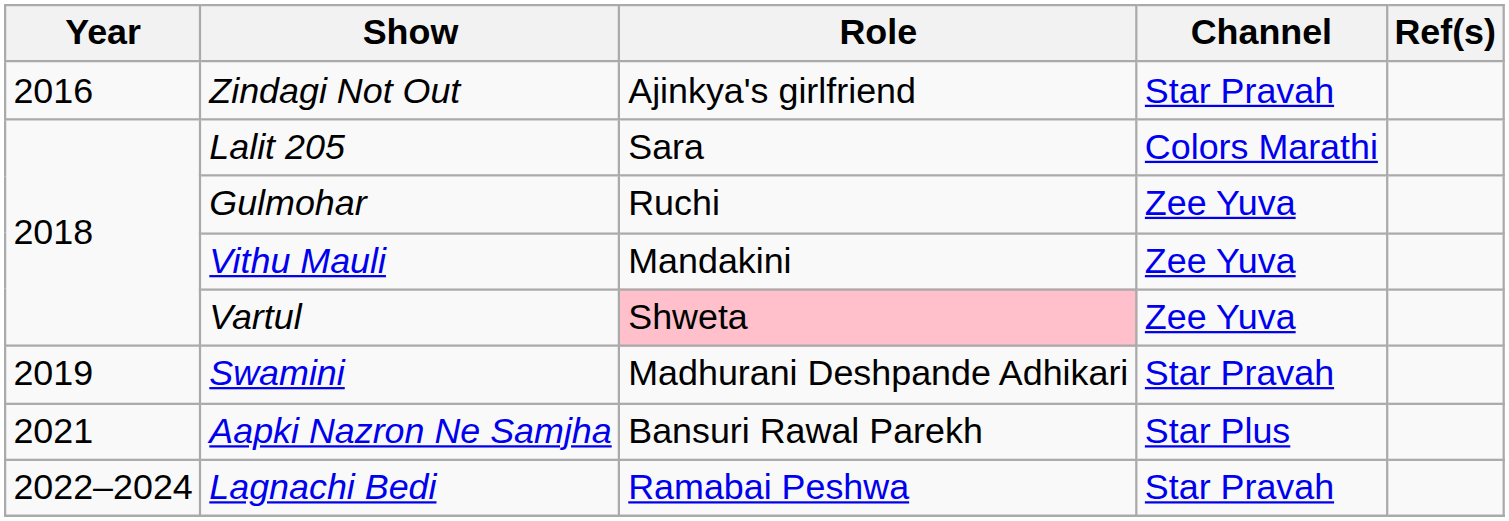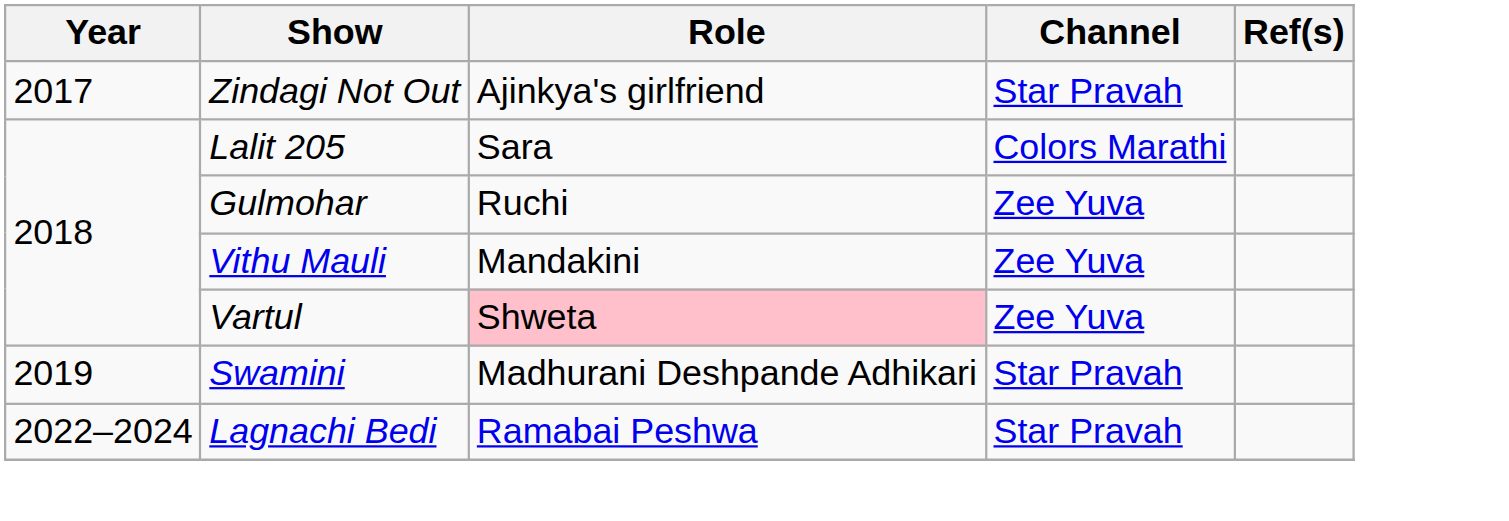 <table class="wikitable">
 <tr>
 <th>Year</th>
 <th>Show</th>
 <th>Role</th>
 <th>Channel</th>
 <th>Ref(s)</th>
 </tr>
 <tr>
-<td>2016</td>
+<td>2017</td>
 <td><em>Zindagi Not Out</em></td>
 <td>Ajinkya's girlfriend</td>
 <td><a href='#'>Star Pravah</a></td>
 <td></td>
 </tr>
 <tr>
 <td rowspan="4">2018</td>
 <td><em>Lalit 205</em></td>
 <td>Sara</td>
 <td><a href='#'>Colors Marathi</a></td>
 <td></td>
 </tr>
 <tr>
 <td><em>Gulmohar</em></td>
 <td>Ruchi</td>
 <td><a href='#'>Zee Yuva</a></td>
 <td></td>
 </tr>
 <tr>
 <td><em><a href='#'>Vithu Mauli</a></em></td>
 <td>Mandakini</td>
 <td><a href='#'>Zee Yuva</a></td>
 <td></td>
 </tr>
 <tr>
 <td><em>Vartul</em></td>
 <td style="background: pink;">Shweta</td>
 <td><a href='#'>Zee Yuva</a></td>
 <td></td>
 </tr>
 <tr>
 <td>2019</td>
 <td><em><a href='#'>Swamini</a></em></td>
 <td>Madhurani Deshpande Adhikari</td>
 <td><a href='#'>Star Pravah</a></td>
 <td></td>
 </tr>
 <tr>
-<td>2021</td>
-<td><em><a href='#'>Aapki Nazron Ne Samjha</a></em></td>
-<td>Bansuri Rawal Parekh</td>
-<td><a href='#'>Star Plus</a></td>
-<td></td>
-</tr>
-<tr>
 <td>2022–2024</td>
 <td><em><a href='#'>Lagnachi Bedi</a></em></td>
 <td><a href='#'>Ramabai Peshwa</a></td>
 <td><a href='#'>Star Pravah</a></td>
 <td></td>
 </tr>
 <tr>
 </tr>
 </table>
